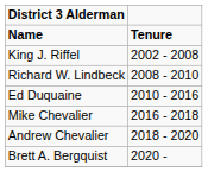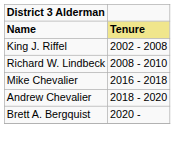 <table role="presentation" class="wikitable mw-collapsible mw-collapsed">
 <tr>
 <td><strong>District 3 Alderman</strong></td>
 </tr>
 <tr>
 <td><strong>Name</strong></td>
-<td><strong>Tenure</strong></td>
+<td style="background: khaki;"><strong>Tenure</strong></td>
 </tr>
 <tr>
 <td>King J. Riffel</td>
 <td>2002 - 2008</td>
 </tr>
 <tr>
 <td>Richard W. Lindbeck</td>
 <td>2008 - 2010</td>
-</tr>
-<tr>
-<td>Ed Duquaine</td>
-<td>2010 - 2016</td>
 </tr>
 <tr>
 <td>Mike Chevalier</td>
 <td>2016 - 2018</td>
 </tr>
 <tr>
 <td>Andrew Chevalier</td>
 <td>2018 - 2020</td>
 </tr>
 <tr>
 <td>Brett A. Bergquist</td>
 <td>2020 -</td>
 </tr>
 <tr>
 </tr>
 </table>
